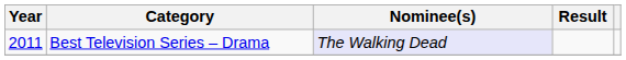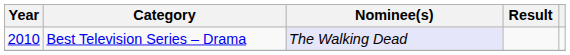 <table class="wikitable" width=100%>
 <tr>
 <th width=5%>Year</th>
 <th width=45%>Category</th>
 <th width=40%>Nominee(s)</th>
 <th width=10%>Result</th>
 <th width=5%></th>
 </tr>
 <tr>
-<td rowspan=1><a href='#'>2011</a></td>
+<td rowspan=1><a href='#'>2010</a></td>
 <td><a href='#'>Best Television Series – Drama</a></td>
 <td style="background: lavender;"><em>The Walking Dead</em></td>
 <td></td>
 <td></td>
 </tr>
 <tr>
 </tr>
 </table>
